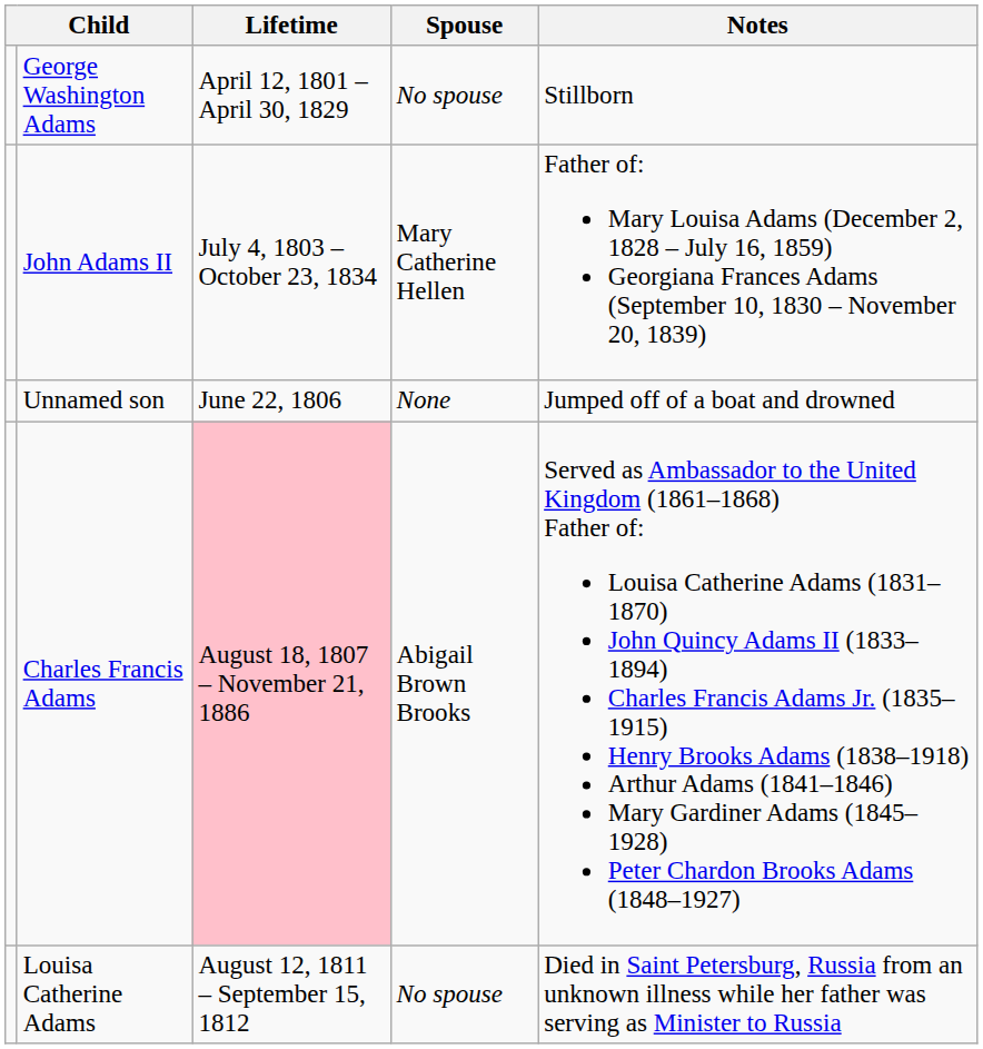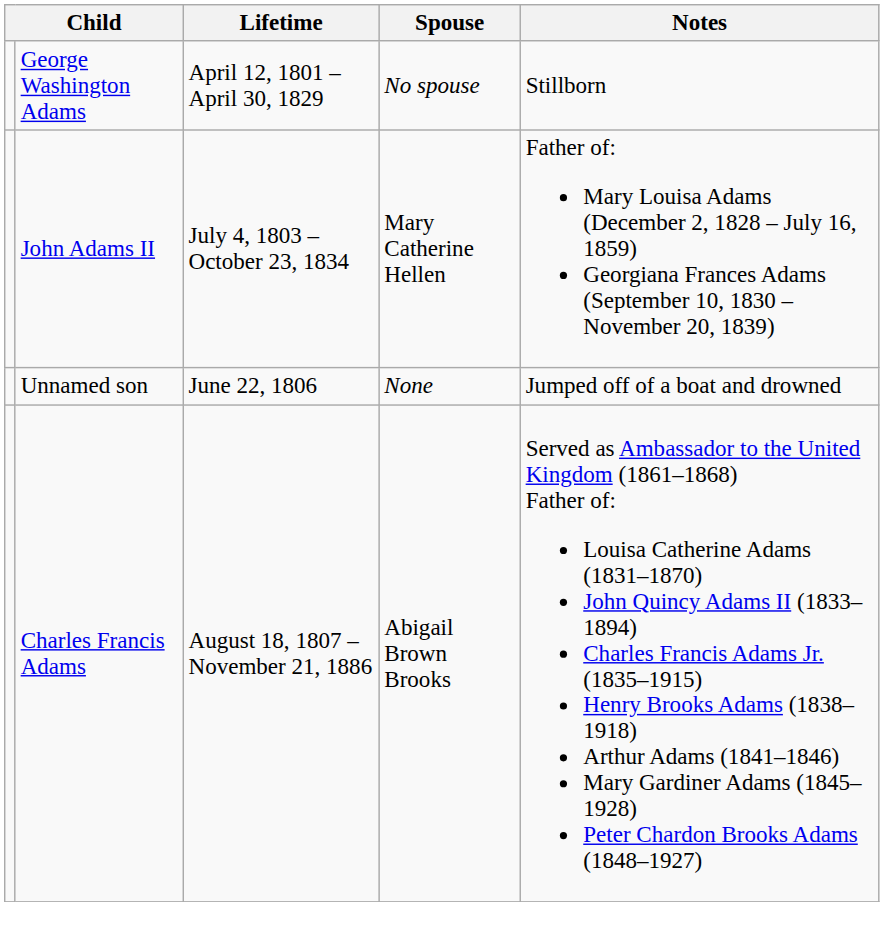 <table class="wikitable">
 <tr>
 <th colspan="2">Child</th>
 <th>Lifetime</th>
 <th>Spouse</th>
 <th>Notes</th>
 </tr>
 <tr>
 <td></td>
 <td><a href='#'>George Washington Adams</a></td>
 <td>April 12, 1801 – April 30, 1829</td>
 <td><em>No spouse</em></td>
 <td>Stillborn</td>
 </tr>
 <tr>
 <td></td>
 <td><a href='#'>John Adams II</a></td>
 <td>July 4, 1803 – October 23, 1834</td>
 <td>Mary Catherine Hellen</td>
 <td>Father of:<br><ul><li>Mary Louisa Adams (December 2, 1828 – July 16, 1859)</li><li>Georgiana Frances Adams (September 10, 1830 – November 20, 1839)</li></ul></td>
 </tr>
 <tr>
 <td></td>
 <td>Unnamed son</td>
 <td>June 22, 1806</td>
 <td><em>None</em></td>
 <td>Jumped off of a boat and drowned</td>
 </tr>
 <tr>
 <td></td>
 <td><a href='#'>Charles Francis Adams</a></td>
-<td style="background: pink;">August 18, 1807 – November 21, 1886</td>
+<td>August 18, 1807 – November 21, 1886</td>
 <td>Abigail Brown Brooks</td>
 <td><br>Served as <a href='#'>Ambassador to the United Kingdom</a> (1861–1868)<br>Father of:<ul><li>Louisa Catherine Adams (1831–1870)</li><li><a href='#'>John Quincy Adams II</a> (1833–1894)</li><li><a href='#'>Charles Francis Adams Jr.</a> (1835–1915)</li><li><a href='#'>Henry Brooks Adams</a> (1838–1918)</li><li>Arthur Adams (1841–1846)</li><li>Mary Gardiner Adams (1845–1928)</li><li><a href='#'>Peter Chardon Brooks Adams</a> (1848–1927)</li></ul></td>
 </tr>
-<tr>
-<td></td>
-<td>Louisa Catherine Adams</td>
-<td>August 12, 1811 – September 15, 1812</td>
-<td><em>No spouse</em></td>
-<td>Died in <a href='#'>Saint Petersburg</a>, <a href='#'>Russia</a> from an unknown illness while her father was serving as <a href='#'>Minister to Russia</a></td>
-</tr>
 </table>
